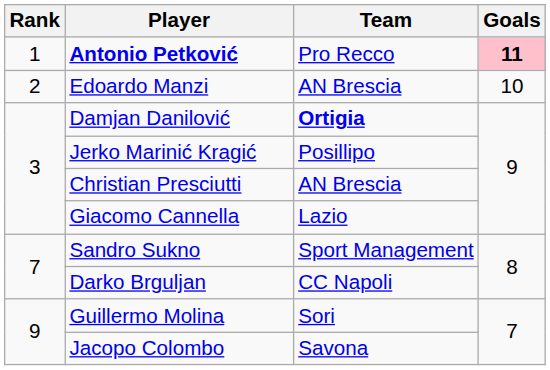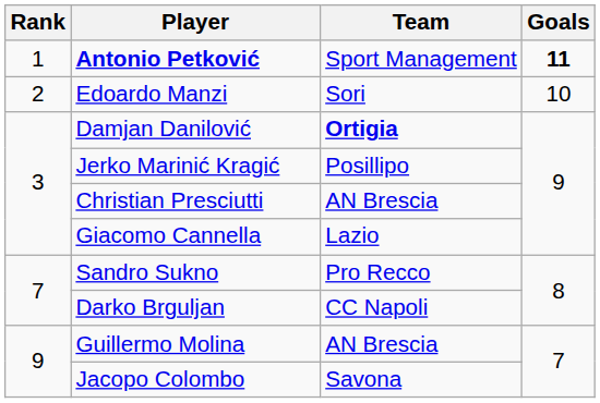 <table class="wikitable" style="text-align:center">
 <tr>
 <th>Rank</th>
 <th width="170">Player</th>
 <th>Team</th>
 <th>Goals</th>
 </tr>
 <tr>
 <td rowspan="1">1</td>
 <td align="left"> <strong><a href='#'>Antonio Petković</a></strong></td>
-<td align="left"> <a href='#'>Pro Recco</a></td>
-<td style="background: pink;"><strong>11</strong></td>
+<td align="left"> <a href='#'>Sport Management</a></td>
+<td><strong>11</strong></td>
 </tr>
 <tr>
 <td rowspan="1">2</td>
 <td align="left"> <a href='#'>Edoardo Manzi</a></td>
-<td align="left"> <a href='#'>AN Brescia</a></td>
+<td align="left"> <a href='#'>Sori</a></td>
 <td>10</td>
 </tr>
 <tr>
 <td rowspan="4">3</td>
 <td align="left"> <a href='#'>Damjan Danilović</a></td>
 <td align="left"><strong> <a href='#'>Ortigia</a></strong></td>
 <td rowspan="4">9</td>
 </tr>
 <tr>
 <td align="left"> <a href='#'>Jerko Marinić Kragić</a></td>
 <td align="left"> <a href='#'>Posillipo</a></td>
 </tr>
 <tr>
 <td align="left"> <a href='#'>Christian Presciutti</a></td>
 <td align="left"> <a href='#'>AN Brescia</a></td>
 </tr>
 <tr>
 <td align="left"> <a href='#'>Giacomo Cannella</a></td>
 <td align="left"> <a href='#'>Lazio</a></td>
 </tr>
 <tr>
 <td rowspan="2">7</td>
 <td align="left"> <a href='#'>Sandro Sukno</a></td>
-<td align="left"> <a href='#'>Sport Management</a></td>
+<td align="left"> <a href='#'>Pro Recco</a></td>
 <td rowspan="2">8</td>
 </tr>
 <tr>
 <td align="left"> <a href='#'>Darko Brguljan</a></td>
 <td align="left"> <a href='#'>CC Napoli</a></td>
 </tr>
 <tr>
 <td rowspan="2">9</td>
 <td align="left"> <a href='#'>Guillermo Molina</a></td>
-<td align="left"> <a href='#'>Sori</a></td>
+<td align="left"> <a href='#'>AN Brescia</a></td>
 <td rowspan="2">7</td>
 </tr>
 <tr>
 <td align="left"> <a href='#'>Jacopo Colombo</a></td>
 <td align="left"> <a href='#'>Savona</a></td>
 </tr>
 </table>
